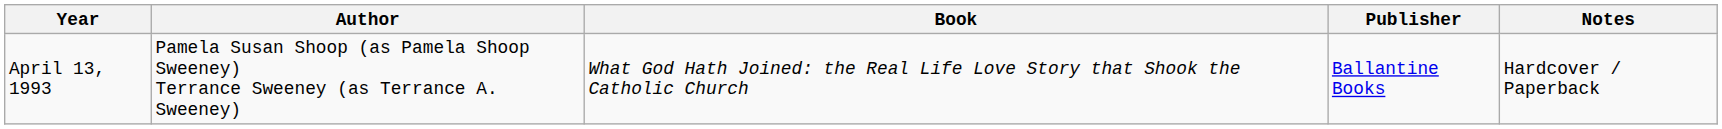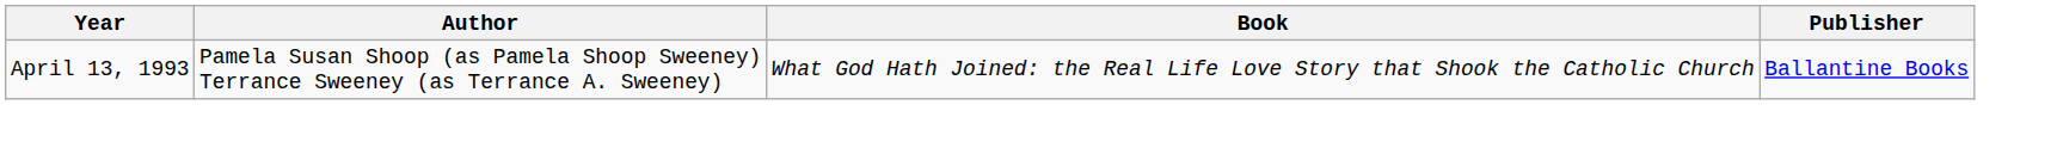 <table class=wikitable>
 <tr>
 <th>Year</th>
 <th>Author</th>
 <th>Book</th>
 <th>Publisher</th>
-<th>Notes</th>
 </tr>
 <tr>
 <td>April 13, 1993</td>
 <td>Pamela Susan Shoop (as Pamela Shoop Sweeney)<br>Terrance Sweeney (as Terrance A. Sweeney)</td>
 <td><em>What God Hath Joined: the Real Life Love Story that Shook the Catholic Church</em></td>
 <td><a href='#'>Ballantine Books</a></td>
-<td>Hardcover / Paperback</td>
 </tr>
 </table>
